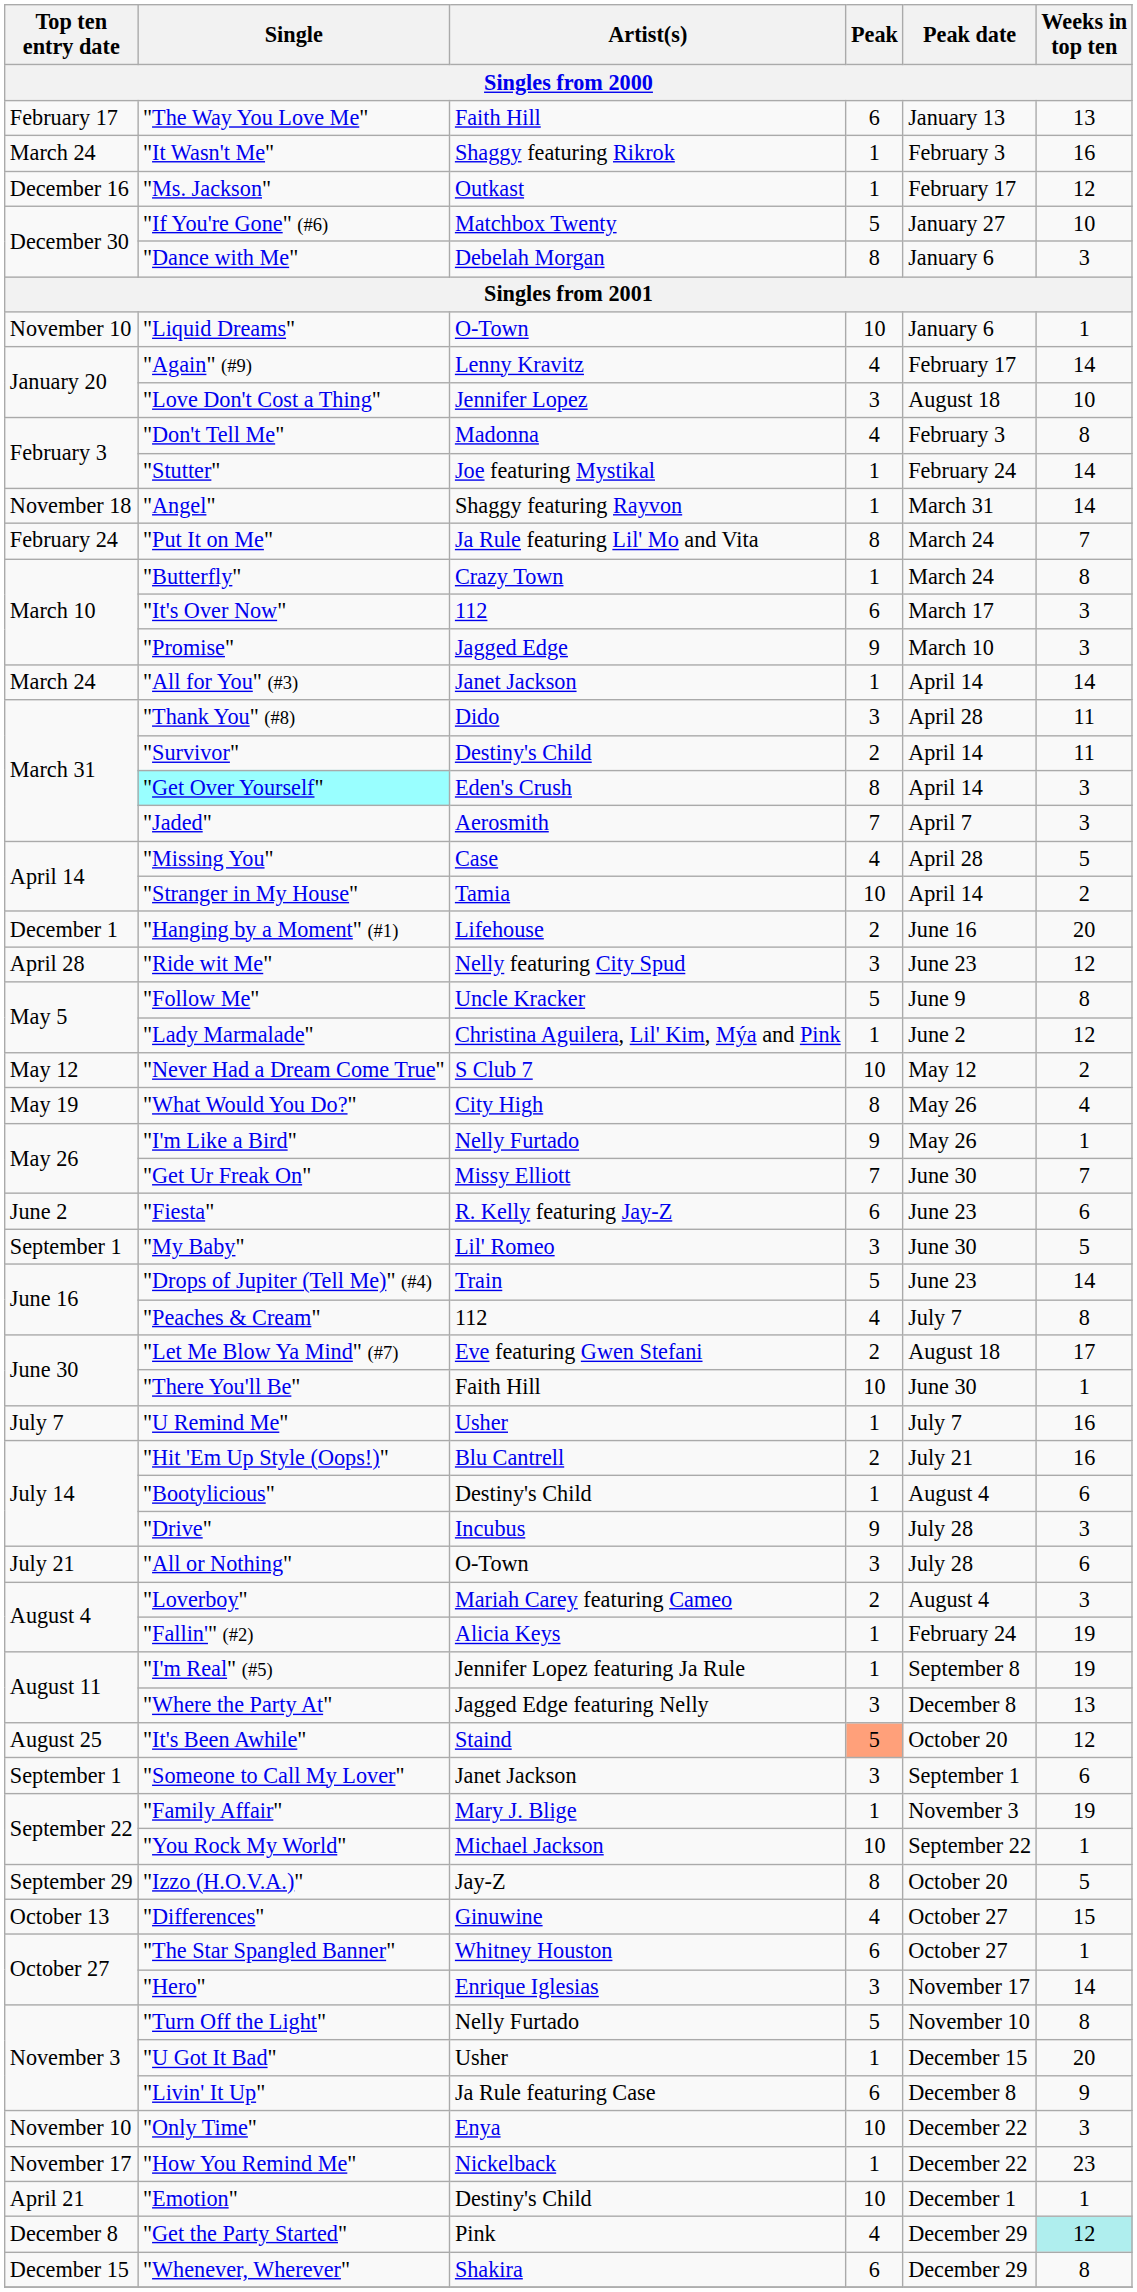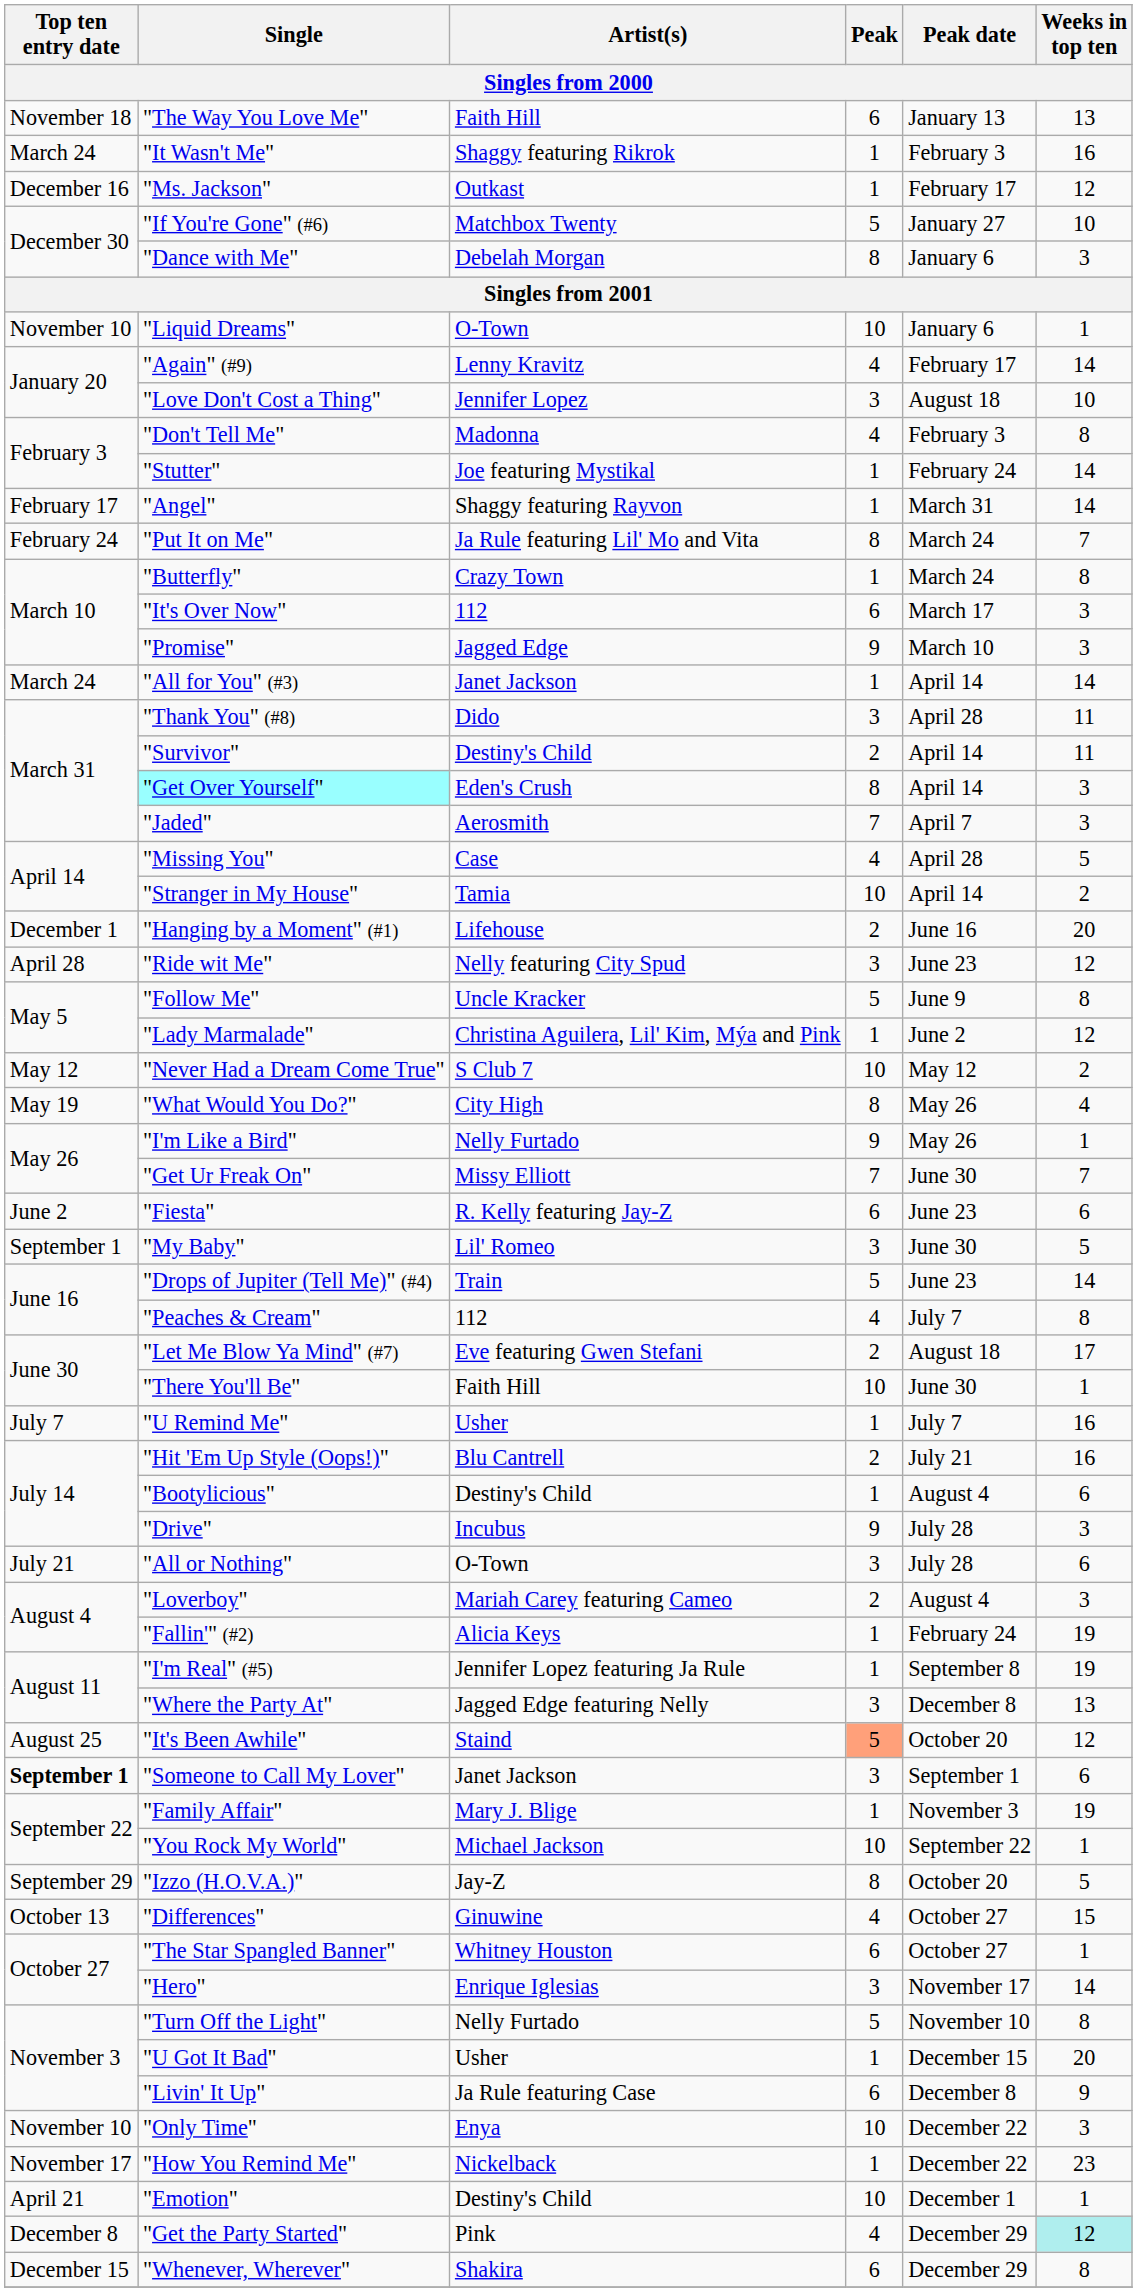 <table class="wikitable sortable">
 <tr>
 <th>Top ten<br>entry date</th>
 <th>Single</th>
 <th>Artist(s)</th>
 <th>Peak</th>
 <th>Peak date</th>
 <th>Weeks in<br>top ten</th>
 </tr>
 <tr>
 <th colspan=6><a href='#'>Singles from 2000</a></th>
 </tr>
 <tr>
-<td>February 17</td>
+<td>November 18</td>
 <td>"<a href='#'>The Way You Love Me</a>"</td>
 <td><a href='#'>Faith Hill</a></td>
 <td align=center>6</td>
 <td>January 13</td>
 <td align=center>13</td>
 </tr>
 <tr>
 <td>March 24</td>
 <td>"<a href='#'>It Wasn't Me</a>"</td>
 <td><a href='#'>Shaggy</a> featuring <a href='#'>Rikrok</a></td>
 <td align=center>1</td>
 <td>February 3</td>
 <td align=center>16</td>
 </tr>
 <tr>
 <td>December 16</td>
 <td>"<a href='#'>Ms. Jackson</a>"</td>
 <td><a href='#'>Outkast</a></td>
 <td align=center>1</td>
 <td>February 17</td>
 <td align=center>12</td>
 </tr>
 <tr>
 <td rowspan="2">December 30</td>
 <td>"<a href='#'>If You're Gone</a>" <small>(#6)</small></td>
 <td><a href='#'>Matchbox Twenty</a></td>
 <td align=center>5</td>
 <td>January 27</td>
 <td align=center>10</td>
 </tr>
 <tr>
 <td>"<a href='#'>Dance with Me</a>"</td>
 <td><a href='#'>Debelah Morgan</a></td>
 <td align=center>8</td>
 <td>January 6</td>
 <td align=center>3</td>
 </tr>
 <tr>
 <th colspan=6>Singles from 2001</th>
 </tr>
 <tr>
 <td>November 10</td>
 <td>"<a href='#'>Liquid Dreams</a>"</td>
 <td><a href='#'>O-Town</a></td>
 <td align=center>10</td>
 <td>January 6</td>
 <td align=center>1</td>
 </tr>
 <tr>
 <td rowspan="2">January 20</td>
 <td>"<a href='#'>Again</a>" <small>(#9)</small></td>
 <td><a href='#'>Lenny Kravitz</a></td>
 <td align=center>4</td>
 <td>February 17</td>
 <td align=center>14</td>
 </tr>
 <tr>
 <td>"<a href='#'>Love Don't Cost a Thing</a>"</td>
 <td><a href='#'>Jennifer Lopez</a></td>
 <td align=center>3</td>
 <td>August 18</td>
 <td align=center>10</td>
 </tr>
 <tr>
 <td rowspan="2">February 3</td>
 <td>"<a href='#'>Don't Tell Me</a>"</td>
 <td><a href='#'>Madonna</a></td>
 <td align=center>4</td>
 <td>February 3</td>
 <td align=center>8</td>
 </tr>
 <tr>
 <td>"<a href='#'>Stutter</a>"</td>
 <td><a href='#'>Joe</a> featuring <a href='#'>Mystikal</a></td>
 <td align=center>1</td>
 <td>February 24</td>
 <td align=center>14</td>
 </tr>
 <tr>
-<td>November 18</td>
+<td>February 17</td>
 <td>"<a href='#'>Angel</a>"</td>
 <td>Shaggy featuring <a href='#'>Rayvon</a></td>
 <td align=center>1</td>
 <td>March 31</td>
 <td align=center>14</td>
 </tr>
 <tr>
 <td>February 24</td>
 <td>"<a href='#'>Put It on Me</a>"</td>
 <td><a href='#'>Ja Rule</a> featuring <a href='#'>Lil' Mo</a> and Vita</td>
 <td align=center>8</td>
 <td>March 24</td>
 <td align=center>7</td>
 </tr>
 <tr>
 <td rowspan="3">March 10</td>
 <td>"<a href='#'>Butterfly</a>"</td>
 <td><a href='#'>Crazy Town</a></td>
 <td align=center>1</td>
 <td>March 24</td>
 <td align=center>8</td>
 </tr>
 <tr>
 <td>"<a href='#'>It's Over Now</a>"</td>
 <td><a href='#'>112</a></td>
 <td align=center>6</td>
 <td>March 17</td>
 <td align=center>3</td>
 </tr>
 <tr>
 <td>"<a href='#'>Promise</a>"</td>
 <td><a href='#'>Jagged Edge</a></td>
 <td align=center>9</td>
 <td>March 10</td>
 <td align=center>3</td>
 </tr>
 <tr>
 <td>March 24</td>
 <td>"<a href='#'>All for You</a>" <small>(#3)</small></td>
 <td><a href='#'>Janet Jackson</a></td>
 <td align=center>1</td>
 <td>April 14</td>
 <td align=center>14</td>
 </tr>
 <tr>
 <td rowspan="4">March 31</td>
 <td>"<a href='#'>Thank You</a>" <small>(#8)</small></td>
 <td><a href='#'>Dido</a></td>
 <td align=center>3</td>
 <td>April 28</td>
 <td align=center>11</td>
 </tr>
 <tr>
 <td>"<a href='#'>Survivor</a>"</td>
 <td><a href='#'>Destiny's Child</a></td>
 <td align=center>2</td>
 <td>April 14</td>
 <td align=center>11</td>
 </tr>
 <tr>
 <td bgcolor = #99FFFF>"<a href='#'>Get Over Yourself</a>" </td>
 <td><a href='#'>Eden's Crush</a></td>
 <td align=center>8</td>
 <td>April 14</td>
 <td align=center>3</td>
 </tr>
 <tr>
 <td>"<a href='#'>Jaded</a>"</td>
 <td><a href='#'>Aerosmith</a></td>
 <td align=center>7</td>
 <td>April 7</td>
 <td align=center>3</td>
 </tr>
 <tr>
 <td rowspan="2">April 14</td>
 <td>"<a href='#'>Missing You</a>"</td>
 <td><a href='#'>Case</a></td>
 <td align=center>4</td>
 <td>April 28</td>
 <td align=center>5</td>
 </tr>
 <tr>
 <td>"<a href='#'>Stranger in My House</a>"</td>
 <td><a href='#'>Tamia</a></td>
 <td align=center>10</td>
 <td>April 14</td>
 <td align=center>2</td>
 </tr>
 <tr>
 <td>December 1</td>
 <td>"<a href='#'>Hanging by a Moment</a>" <small>(#1)</small></td>
 <td><a href='#'>Lifehouse</a></td>
 <td align=center>2</td>
 <td>June 16</td>
 <td align=center>20</td>
 </tr>
 <tr>
 <td>April 28</td>
 <td>"<a href='#'>Ride wit Me</a>"</td>
 <td><a href='#'>Nelly</a> featuring <a href='#'>City Spud</a></td>
 <td align=center>3</td>
 <td>June 23</td>
 <td align=center>12</td>
 </tr>
 <tr>
 <td rowspan="2">May 5</td>
 <td>"<a href='#'>Follow Me</a>"</td>
 <td><a href='#'>Uncle Kracker</a></td>
 <td align=center>5</td>
 <td>June 9</td>
 <td align=center>8</td>
 </tr>
 <tr>
 <td>"<a href='#'>Lady Marmalade</a>"</td>
 <td><a href='#'>Christina Aguilera</a>, <a href='#'>Lil' Kim</a>, <a href='#'>Mýa</a> and <a href='#'>Pink</a></td>
 <td align=center>1</td>
 <td>June 2</td>
 <td align=center>12</td>
 </tr>
 <tr>
 <td>May 12</td>
 <td>"<a href='#'>Never Had a Dream Come True</a>"</td>
 <td><a href='#'>S Club 7</a></td>
 <td align=center>10</td>
 <td>May 12</td>
 <td align=center>2</td>
 </tr>
 <tr>
 <td>May 19</td>
 <td>"<a href='#'>What Would You Do?</a>"</td>
 <td><a href='#'>City High</a></td>
 <td align=center>8</td>
 <td>May 26</td>
 <td align=center>4</td>
 </tr>
 <tr>
 <td rowspan="2">May 26</td>
 <td>"<a href='#'>I'm Like a Bird</a>"</td>
 <td><a href='#'>Nelly Furtado</a></td>
 <td align=center>9</td>
 <td>May 26</td>
 <td align=center>1</td>
 </tr>
 <tr>
 <td>"<a href='#'>Get Ur Freak On</a>"</td>
 <td><a href='#'>Missy Elliott</a></td>
 <td align=center>7</td>
 <td>June 30</td>
 <td align=center>7</td>
 </tr>
 <tr>
 <td>June 2</td>
 <td>"<a href='#'>Fiesta</a>"</td>
 <td><a href='#'>R. Kelly</a> featuring <a href='#'>Jay-Z</a></td>
 <td align=center>6</td>
 <td>June 23</td>
 <td align=center>6</td>
 </tr>
 <tr>
 <td>September 1</td>
 <td>"<a href='#'>My Baby</a>"</td>
 <td><a href='#'>Lil' Romeo</a></td>
 <td align=center>3</td>
 <td>June 30</td>
 <td align=center>5</td>
 </tr>
 <tr>
 <td rowspan="2">June 16</td>
 <td>"<a href='#'>Drops of Jupiter (Tell Me)</a>" <small>(#4)</small></td>
 <td><a href='#'>Train</a></td>
 <td align=center>5</td>
 <td>June 23</td>
 <td align=center>14</td>
 </tr>
 <tr>
 <td>"<a href='#'>Peaches & Cream</a>"</td>
 <td>112</td>
 <td align=center>4</td>
 <td>July 7</td>
 <td align=center>8</td>
 </tr>
 <tr>
 <td rowspan="2">June 30</td>
 <td>"<a href='#'>Let Me Blow Ya Mind</a>" <small>(#7)</small></td>
 <td><a href='#'>Eve</a> featuring <a href='#'>Gwen Stefani</a></td>
 <td align=center>2</td>
 <td>August 18</td>
 <td align=center>17</td>
 </tr>
 <tr>
 <td>"<a href='#'>There You'll Be</a>"</td>
 <td>Faith Hill</td>
 <td align=center>10</td>
 <td>June 30</td>
 <td align=center>1</td>
 </tr>
 <tr>
 <td>July 7</td>
 <td>"<a href='#'>U Remind Me</a>"</td>
 <td><a href='#'>Usher</a></td>
 <td align=center>1</td>
 <td>July 7</td>
 <td align=center>16</td>
 </tr>
 <tr>
 <td rowspan="3">July 14</td>
 <td>"<a href='#'>Hit 'Em Up Style (Oops!)</a>"</td>
 <td><a href='#'>Blu Cantrell</a></td>
 <td align=center>2</td>
 <td>July 21</td>
 <td align=center>16</td>
 </tr>
 <tr>
 <td>"<a href='#'>Bootylicious</a>"</td>
 <td>Destiny's Child</td>
 <td align=center>1</td>
 <td>August 4</td>
 <td align=center>6</td>
 </tr>
 <tr>
 <td>"<a href='#'>Drive</a>"</td>
 <td><a href='#'>Incubus</a></td>
 <td align=center>9</td>
 <td>July 28</td>
 <td align=center>3</td>
 </tr>
 <tr>
 <td>July 21</td>
 <td>"<a href='#'>All or Nothing</a>"</td>
 <td>O-Town</td>
 <td align=center>3</td>
 <td>July 28</td>
 <td align=center>6</td>
 </tr>
 <tr>
 <td rowspan="2">August 4</td>
 <td>"<a href='#'>Loverboy</a>"</td>
 <td><a href='#'>Mariah Carey</a> featuring <a href='#'>Cameo</a></td>
 <td align=center>2</td>
 <td>August 4</td>
 <td align=center>3</td>
 </tr>
 <tr>
 <td>"<a href='#'>Fallin'</a>" <small>(#2)</small></td>
 <td><a href='#'>Alicia Keys</a></td>
 <td align=center>1</td>
 <td>February 24</td>
 <td align=center>19</td>
 </tr>
 <tr>
 <td rowspan="2">August 11</td>
 <td>"<a href='#'>I'm Real</a>" <small>(#5)</small></td>
 <td>Jennifer Lopez featuring Ja Rule</td>
 <td align=center>1</td>
 <td>September 8</td>
 <td align=center>19</td>
 </tr>
 <tr>
 <td>"<a href='#'>Where the Party At</a>"</td>
 <td>Jagged Edge featuring Nelly</td>
 <td align=center>3</td>
 <td>December 8</td>
 <td align=center>13</td>
 </tr>
 <tr>
 <td>August 25</td>
 <td>"<a href='#'>It's Been Awhile</a>"</td>
 <td><a href='#'>Staind</a></td>
 <td align=center style="background: lightsalmon;">5</td>
 <td>October 20</td>
 <td align=center>12</td>
 </tr>
 <tr>
-<td>September 1</td>
+<td><strong>September 1</strong></td>
 <td>"<a href='#'>Someone to Call My Lover</a>"</td>
 <td>Janet Jackson</td>
 <td align=center>3</td>
 <td>September 1</td>
 <td align=center>6</td>
 </tr>
 <tr>
 <td rowspan="2">September 22</td>
 <td>"<a href='#'>Family Affair</a>"</td>
 <td><a href='#'>Mary J. Blige</a></td>
 <td align=center>1</td>
 <td>November 3</td>
 <td align=center>19</td>
 </tr>
 <tr>
 <td>"<a href='#'>You Rock My World</a>"</td>
 <td><a href='#'>Michael Jackson</a></td>
 <td align=center>10</td>
 <td>September 22</td>
 <td align=center>1</td>
 </tr>
 <tr>
 <td>September 29</td>
 <td>"<a href='#'>Izzo (H.O.V.A.)</a>"</td>
 <td>Jay-Z</td>
 <td align=center>8</td>
 <td>October 20</td>
 <td align=center>5</td>
 </tr>
 <tr>
 <td>October 13</td>
 <td>"<a href='#'>Differences</a>"</td>
 <td><a href='#'>Ginuwine</a></td>
 <td align=center>4</td>
 <td>October 27</td>
 <td align=center>15</td>
 </tr>
 <tr>
 <td rowspan="2">October 27</td>
 <td>"<a href='#'>The Star Spangled Banner</a>"</td>
 <td><a href='#'>Whitney Houston</a></td>
 <td align=center>6</td>
 <td>October 27</td>
 <td align=center>1</td>
 </tr>
 <tr>
 <td>"<a href='#'>Hero</a>"</td>
 <td><a href='#'>Enrique Iglesias</a></td>
 <td align=center>3</td>
 <td>November 17</td>
 <td align=center>14</td>
 </tr>
 <tr>
 <td rowspan="3">November 3</td>
 <td>"<a href='#'>Turn Off the Light</a>"</td>
 <td>Nelly Furtado</td>
 <td align=center>5</td>
 <td>November 10</td>
 <td align=center>8</td>
 </tr>
 <tr>
 <td>"<a href='#'>U Got It Bad</a>"</td>
 <td>Usher</td>
 <td align=center>1</td>
 <td>December 15</td>
 <td align=center>20</td>
 </tr>
 <tr>
 <td>"<a href='#'>Livin' It Up</a>"</td>
 <td>Ja Rule featuring Case</td>
 <td align=center>6</td>
 <td>December 8</td>
 <td align=center>9</td>
 </tr>
 <tr>
 <td>November 10</td>
 <td>"<a href='#'>Only Time</a>"</td>
 <td><a href='#'>Enya</a></td>
 <td align=center>10</td>
 <td>December 22</td>
 <td align=center>3</td>
 </tr>
 <tr>
 <td>November 17</td>
 <td>"<a href='#'>How You Remind Me</a>"</td>
 <td><a href='#'>Nickelback</a></td>
 <td align=center>1</td>
 <td>December 22</td>
 <td align=center>23</td>
 </tr>
 <tr>
 <td>April 21</td>
 <td>"<a href='#'>Emotion</a>"</td>
 <td>Destiny's Child</td>
 <td align=center>10</td>
 <td>December 1</td>
 <td align=center>1</td>
 </tr>
 <tr>
 <td>December 8</td>
 <td>"<a href='#'>Get the Party Started</a>"</td>
 <td>Pink</td>
 <td align=center>4</td>
 <td>December 29</td>
 <td align=center style="background: paleturquoise;">12</td>
 </tr>
 <tr>
 <td>December 15</td>
 <td>"<a href='#'>Whenever, Wherever</a>"</td>
 <td><a href='#'>Shakira</a></td>
 <td align=center>6</td>
 <td>December 29</td>
 <td align=center>8</td>
 </tr>
 <tr>
 </tr>
 </table>
